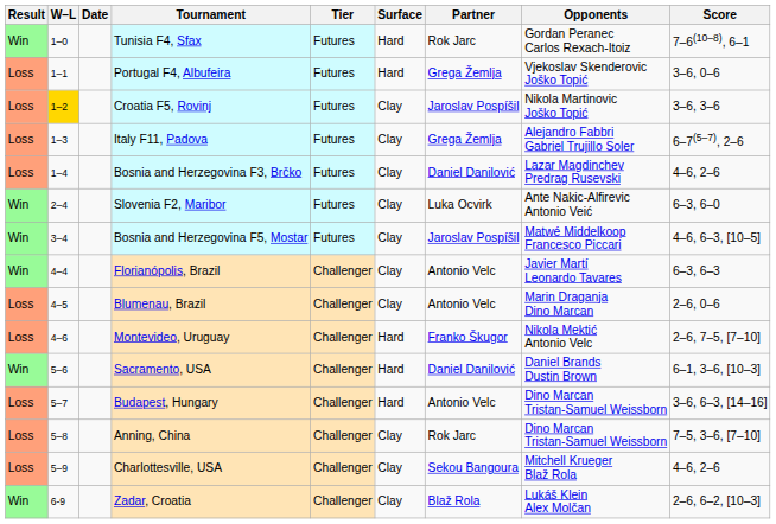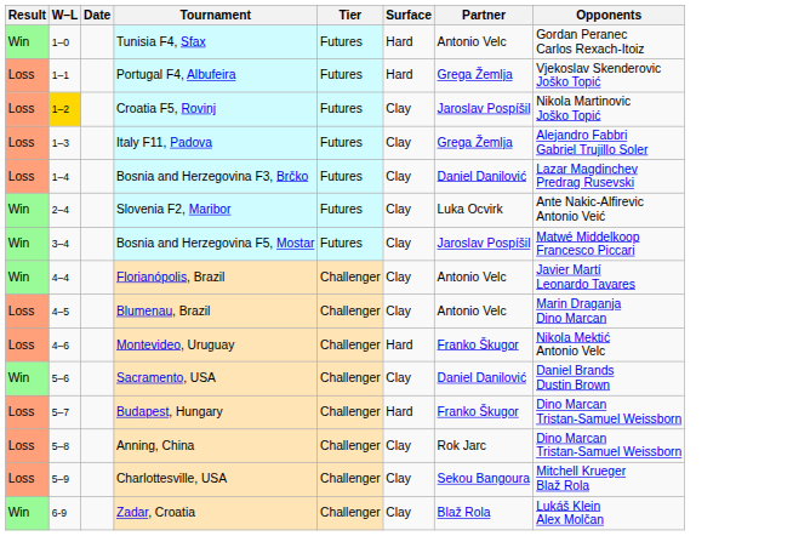 <table class="sortable wikitable">
 <tr>
 <th>Result</th>
 <th class="unsortable">W–L</th>
 <th>Date</th>
 <th>Tournament</th>
 <th>Tier</th>
 <th>Surface</th>
 <th>Partner</th>
 <th>Opponents</th>
-<th class="unsortable">Score</th>
 </tr>
 <tr>
 <td bgcolor=98FB98>Win</td>
 <td><small>1–0</small></td>
 <td></td>
 <td style="background:#cffcff;">Tunisia F4, <a href='#'>Sfax</a></td>
 <td style="background:#cffcff;">Futures</td>
 <td>Hard</td>
-<td> Rok Jarc</td>
+<td> Antonio Velc</td>
 <td> Gordan Peranec<br> Carlos Rexach-Itoiz</td>
-<td>7–6<sup>(10–8)</sup>, 6–1</td>
 </tr>
 <tr>
 <td bgcolor=FFA07A>Loss</td>
 <td><small>1–1</small></td>
 <td></td>
 <td style="background:#cffcff;">Portugal F4, <a href='#'>Albufeira</a></td>
 <td style="background:#cffcff;">Futures</td>
 <td>Hard</td>
 <td> <a href='#'>Grega Žemlja</a></td>
 <td> Vjekoslav Skenderovic<br> <a href='#'>Joško Topić</a></td>
-<td>3–6, 0–6</td>
 </tr>
 <tr>
 <td bgcolor=FFA07A>Loss</td>
 <td style="background: gold;"><small>1–2</small></td>
 <td></td>
 <td style="background:#cffcff;">Croatia F5, <a href='#'>Rovinj</a></td>
 <td style="background:#cffcff;">Futures</td>
 <td>Clay</td>
 <td> <a href='#'>Jaroslav Pospíšil</a></td>
 <td> Nikola Martinovic<br> <a href='#'>Joško Topić</a></td>
-<td>3–6, 3–6</td>
 </tr>
 <tr>
 <td bgcolor=FFA07A>Loss</td>
 <td><small>1–3</small></td>
 <td></td>
 <td style="background:#cffcff;">Italy F11, <a href='#'>Padova</a></td>
 <td style="background:#cffcff;">Futures</td>
 <td>Clay</td>
 <td> <a href='#'>Grega Žemlja</a></td>
 <td> <a href='#'>Alejandro Fabbri</a><br> <a href='#'>Gabriel Trujillo Soler</a></td>
-<td>6–7<sup>(5–7)</sup>, 2–6</td>
 </tr>
 <tr>
 <td bgcolor=FFA07A>Loss</td>
 <td><small>1–4</small></td>
 <td></td>
 <td style="background:#cffcff;">Bosnia and Herzegovina F3, <a href='#'>Brčko</a></td>
 <td style="background:#cffcff;">Futures</td>
 <td>Clay</td>
 <td> <a href='#'>Daniel Danilović</a></td>
 <td> <a href='#'>Lazar Magdinchev</a><br> <a href='#'>Predrag Rusevski</a></td>
-<td>4–6, 2–6</td>
 </tr>
 <tr>
 <td bgcolor=98FB98>Win</td>
 <td><small>2–4</small></td>
 <td></td>
 <td style="background:#cffcff;">Slovenia F2, <a href='#'>Maribor</a></td>
 <td style="background:#cffcff;">Futures</td>
 <td>Clay</td>
 <td> Luka Ocvirk</td>
 <td> Ante Nakic-Alfirevic<br> Antonio Veić</td>
-<td>6–3, 6–0</td>
 </tr>
 <tr>
 <td bgcolor=98FB98>Win</td>
 <td><small>3–4</small></td>
 <td></td>
 <td style="background:#cffcff;">Bosnia and Herzegovina F5, <a href='#'>Mostar</a></td>
 <td style="background:#cffcff;">Futures</td>
 <td>Clay</td>
 <td> <a href='#'>Jaroslav Pospíšil</a></td>
 <td> <a href='#'>Matwé Middelkoop</a><br> <a href='#'>Francesco Piccari</a></td>
-<td>4–6, 6–3, [10–5]</td>
 </tr>
 <tr>
 <td bgcolor=98FB98>Win</td>
 <td><small>4–4</small></td>
 <td></td>
 <td style="background:moccasin;"><a href='#'>Florianópolis</a>, Brazil</td>
 <td style="background:moccasin;">Challenger</td>
 <td>Clay</td>
 <td> Antonio Velc</td>
 <td> <a href='#'>Javier Martí</a><br> <a href='#'>Leonardo Tavares</a></td>
-<td>6–3, 6–3</td>
 </tr>
 <tr>
 <td bgcolor=FFA07A>Loss</td>
 <td><small>4–5</small></td>
 <td></td>
 <td style="background:moccasin;"><a href='#'>Blumenau</a>, Brazil</td>
 <td style="background:moccasin;">Challenger</td>
 <td>Clay</td>
 <td> Antonio Velc</td>
 <td> <a href='#'>Marin Draganja</a><br> <a href='#'>Dino Marcan</a></td>
-<td>2–6, 0–6</td>
 </tr>
 <tr>
 <td bgcolor=FFA07A>Loss</td>
 <td><small>4–6</small></td>
 <td></td>
 <td style="background:moccasin;"><a href='#'>Montevideo</a>, Uruguay</td>
 <td style="background:moccasin;">Challenger</td>
 <td>Hard</td>
 <td> <a href='#'>Franko Škugor</a></td>
 <td> <a href='#'>Nikola Mektić</a><br> Antonio Velc</td>
-<td>2–6, 7–5, [7–10]</td>
 </tr>
 <tr>
 <td bgcolor=98FB98>Win</td>
 <td><small>5–6</small></td>
 <td></td>
 <td style="background:moccasin;"><a href='#'>Sacramento</a>, USA</td>
 <td style="background:moccasin;">Challenger</td>
-<td>Hard</td>
+<td>Clay</td>
 <td> <a href='#'>Daniel Danilović</a></td>
 <td> <a href='#'>Daniel Brands</a><br> <a href='#'>Dustin Brown</a></td>
-<td>6–1, 3–6, [10–3]</td>
 </tr>
 <tr>
 <td bgcolor=FFA07A>Loss</td>
 <td><small>5–7</small></td>
 <td></td>
 <td style="background:moccasin;"><a href='#'>Budapest</a>, Hungary</td>
 <td style="background:moccasin;">Challenger</td>
 <td>Hard</td>
-<td> Antonio Velc</td>
+<td> <a href='#'>Franko Škugor</a></td>
 <td> <a href='#'>Dino Marcan</a><br> <a href='#'>Tristan-Samuel Weissborn</a></td>
-<td>3–6, 6–3, [14–16]</td>
 </tr>
 <tr>
 <td bgcolor=FFA07A>Loss</td>
 <td><small>5–8</small></td>
 <td></td>
 <td style="background:moccasin;">Anning, China</td>
 <td style="background:moccasin;">Challenger</td>
 <td>Clay</td>
 <td> Rok Jarc</td>
 <td> <a href='#'>Dino Marcan</a><br> <a href='#'>Tristan-Samuel Weissborn</a></td>
-<td>7–5, 3–6, [7–10]</td>
 </tr>
 <tr>
 <td bgcolor=FFA07A>Loss</td>
 <td><small>5–9</small></td>
 <td></td>
 <td style="background:moccasin;">Charlottesville, USA</td>
 <td style="background:moccasin;">Challenger</td>
 <td>Clay</td>
 <td> <a href='#'>Sekou Bangoura</a></td>
 <td> <a href='#'>Mitchell Krueger</a><br> <a href='#'>Blaž Rola</a></td>
-<td>4–6, 2–6</td>
 </tr>
 <tr>
 <td bgcolor=98FB98>Win</td>
 <td><small>6-9</small></td>
 <td></td>
 <td style="background:moccasin;"><a href='#'>Zadar</a>, Croatia</td>
 <td style="background:moccasin;">Challenger</td>
 <td>Clay</td>
 <td> <a href='#'>Blaž Rola</a></td>
 <td> <a href='#'>Lukáš Klein</a><br> <a href='#'>Alex Molčan</a></td>
-<td>2–6, 6–2, [10–3]</td>
 </tr>
 </table>
